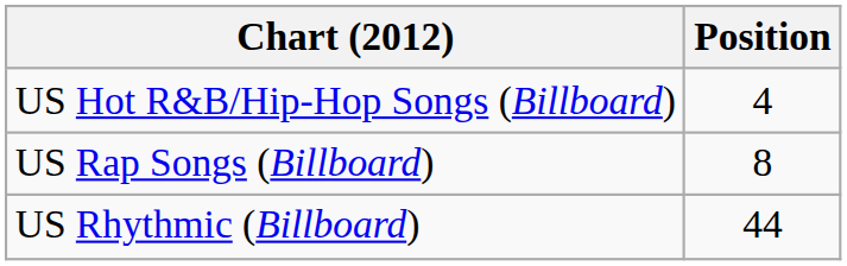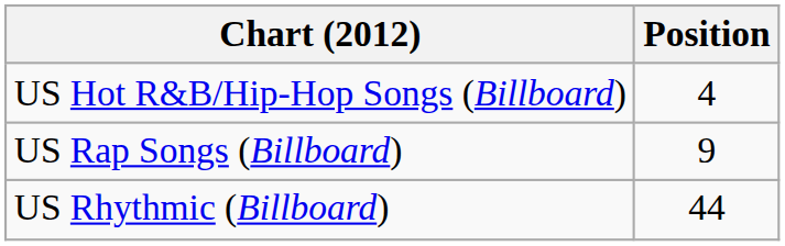 <table class="wikitable sortable">
 <tr>
 <th scope="col">Chart (2012)</th>
 <th scope="col">Position</th>
 </tr>
 <tr>
 <td>US <a href='#'>Hot R&B/Hip-Hop Songs</a> (<em><a href='#'>Billboard</a></em>)</td>
 <td style="text-align:center;">4</td>
 </tr>
 <tr>
 <td>US <a href='#'>Rap Songs</a> (<em><a href='#'>Billboard</a></em>)</td>
-<td style="text-align:center;">8</td>
+<td style="text-align:center;">9</td>
 </tr>
 <tr>
 <td>US <a href='#'>Rhythmic</a> (<em><a href='#'>Billboard</a></em>)</td>
 <td style="text-align:center;">44</td>
 </tr>
 </table>
